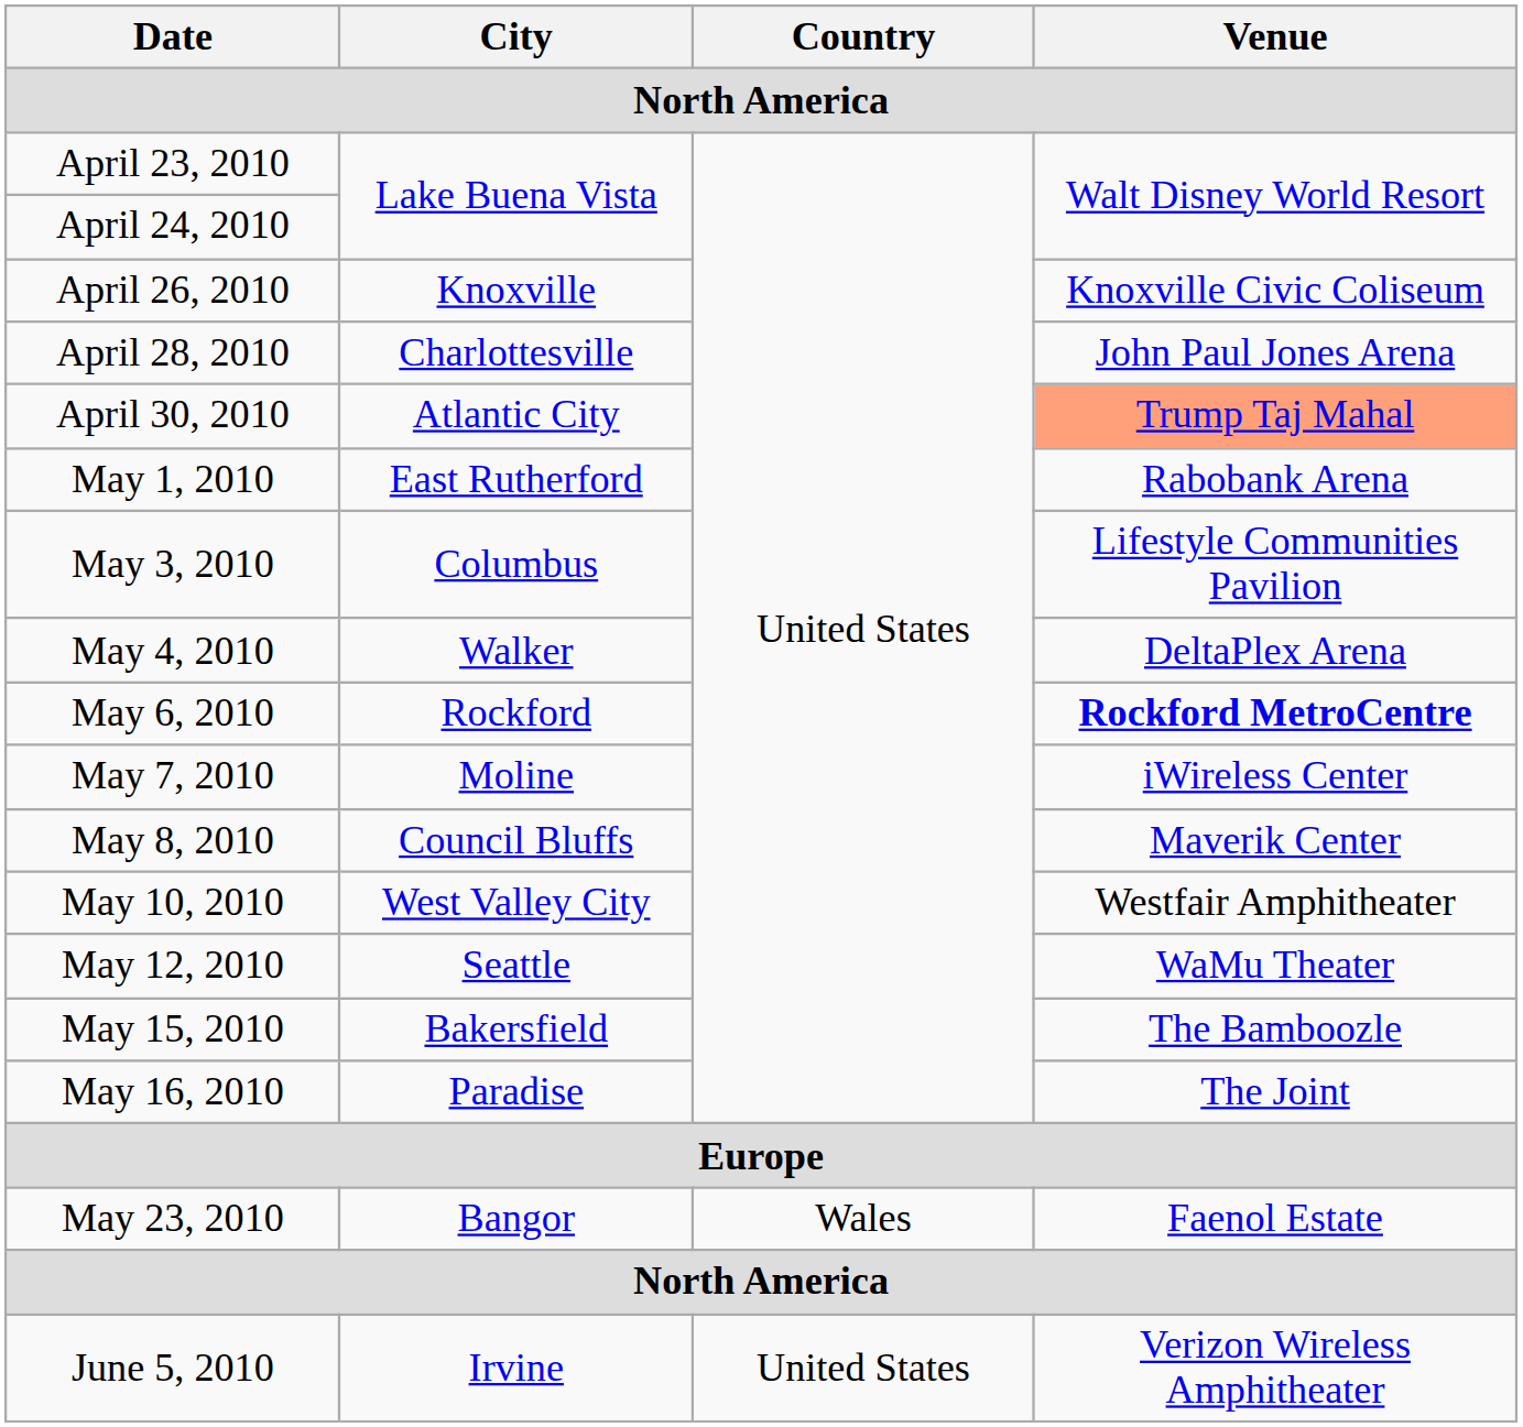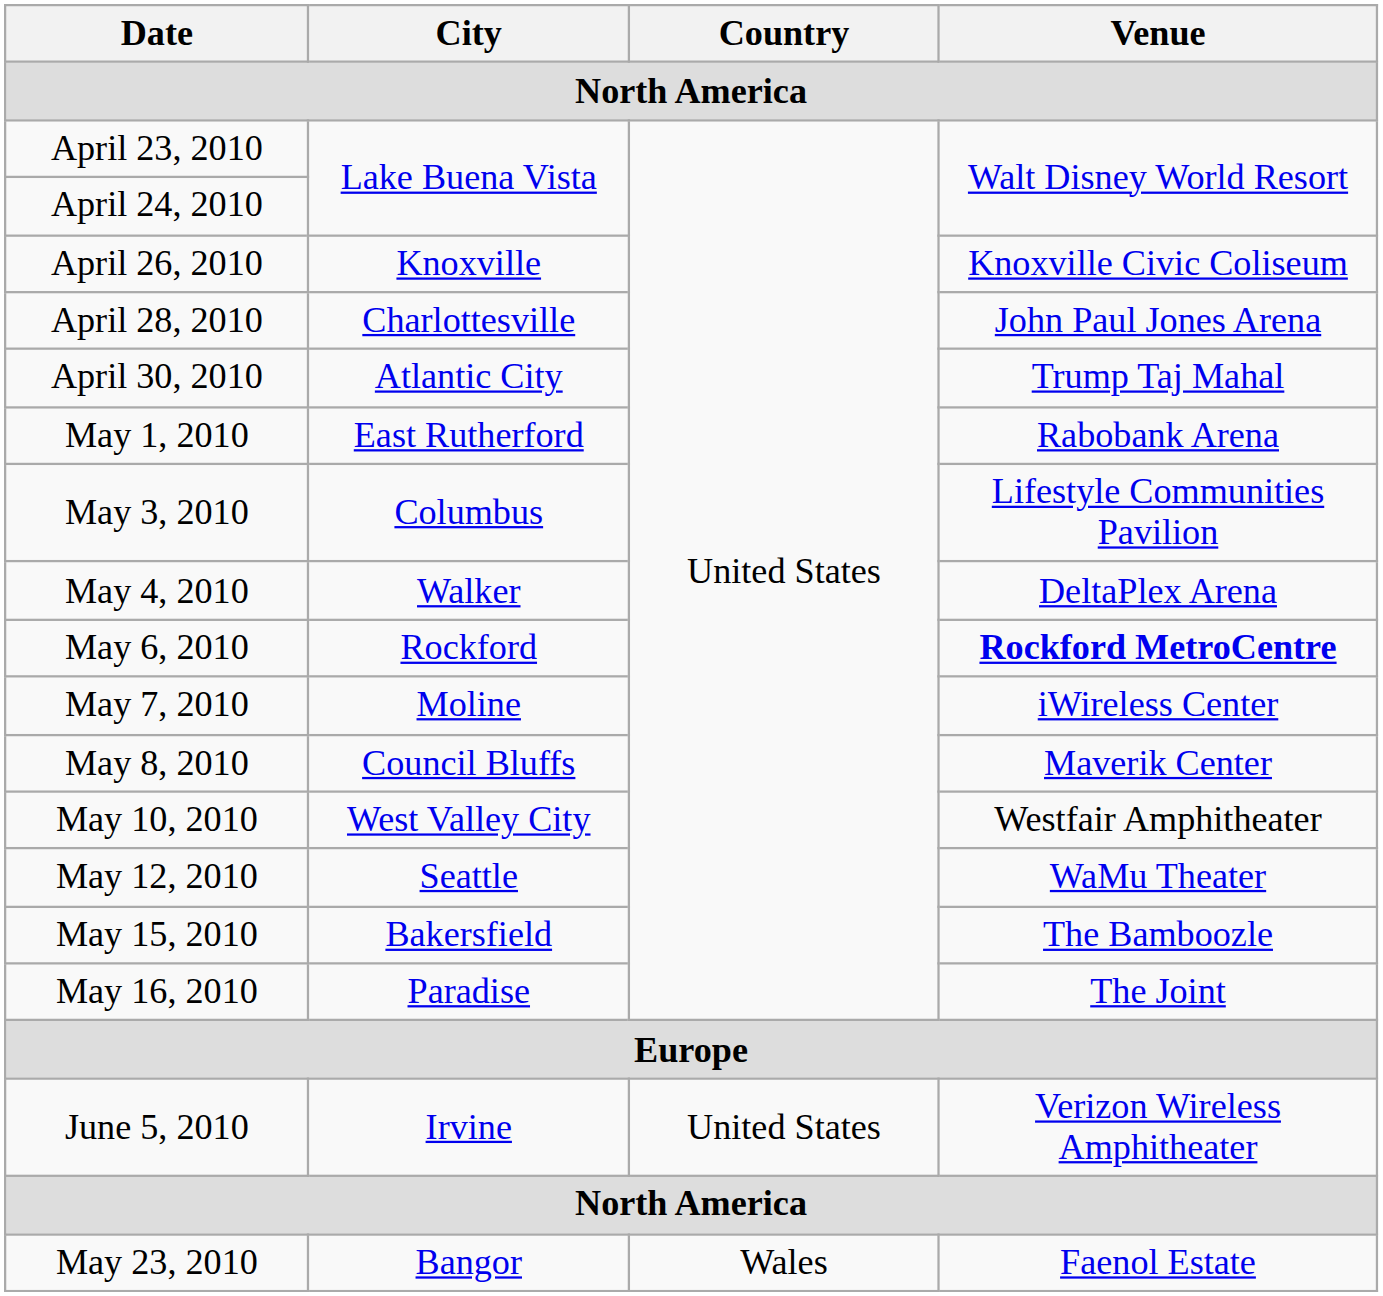 <table class="wikitable" style="text-align:center;">
 <tr>
 <th style="width:140px;">Date</th>
 <th style="width:140px;">City</th>
 <th style="width:140px;">Country</th>
 <th style="width:200px;">Venue</th>
 </tr>
 <tr style="background:#ddd;">
 <td colspan="4"><strong>North America</strong></td>
 </tr>
 <tr>
 <td>April 23, 2010</td>
 <td rowspan="2"><a href='#'>Lake Buena Vista</a></td>
 <td rowspan="15">United States</td>
 <td rowspan="2"><a href='#'>Walt Disney World Resort</a></td>
 </tr>
 <tr>
 <td>April 24, 2010</td>
 </tr>
 <tr>
 <td>April 26, 2010</td>
 <td><a href='#'>Knoxville</a></td>
 <td><a href='#'>Knoxville Civic Coliseum</a></td>
 </tr>
 <tr>
 <td>April 28, 2010</td>
 <td><a href='#'>Charlottesville</a></td>
 <td><a href='#'>John Paul Jones Arena</a></td>
 </tr>
 <tr>
 <td>April 30, 2010</td>
 <td><a href='#'>Atlantic City</a></td>
-<td style="background: lightsalmon;"><a href='#'>Trump Taj Mahal</a></td>
+<td><a href='#'>Trump Taj Mahal</a></td>
 </tr>
 <tr>
 <td>May 1, 2010</td>
 <td><a href='#'>East Rutherford</a></td>
 <td><a href='#'>Rabobank Arena</a></td>
 </tr>
 <tr>
 <td>May 3, 2010</td>
 <td><a href='#'>Columbus</a></td>
 <td><a href='#'>Lifestyle Communities Pavilion</a></td>
 </tr>
 <tr>
 <td>May 4, 2010</td>
 <td><a href='#'>Walker</a></td>
 <td><a href='#'>DeltaPlex Arena</a></td>
 </tr>
 <tr>
 <td>May 6, 2010</td>
 <td><a href='#'>Rockford</a></td>
 <td><strong><a href='#'>Rockford MetroCentre</a></strong></td>
 </tr>
 <tr>
 <td>May 7, 2010</td>
 <td><a href='#'>Moline</a></td>
 <td><a href='#'>iWireless Center</a></td>
 </tr>
 <tr>
 <td>May 8, 2010</td>
 <td><a href='#'>Council Bluffs</a></td>
 <td><a href='#'>Maverik Center</a></td>
 </tr>
 <tr>
 <td>May 10, 2010</td>
 <td><a href='#'>West Valley City</a></td>
 <td>Westfair Amphitheater</td>
 </tr>
 <tr>
 <td>May 12, 2010</td>
 <td><a href='#'>Seattle</a></td>
 <td><a href='#'>WaMu Theater</a></td>
 </tr>
 <tr>
 <td>May 15, 2010</td>
 <td><a href='#'>Bakersfield</a></td>
 <td><a href='#'>The Bamboozle</a></td>
 </tr>
 <tr>
 <td>May 16, 2010</td>
 <td><a href='#'>Paradise</a></td>
 <td><a href='#'>The Joint</a></td>
 </tr>
 <tr style="background:#ddd;">
 <td colspan="4"><strong>Europe</strong></td>
 </tr>
 <tr>
+<td>June 5, 2010</td>
+<td><a href='#'>Irvine</a></td>
+<td>United States</td>
+<td><a href='#'>Verizon Wireless Amphitheater</a></td>
+</tr>
+<tr style="background:#ddd;">
+<td colspan="4"><strong>North America</strong></td>
+</tr>
+<tr>
 <td>May 23, 2010</td>
 <td><a href='#'>Bangor</a></td>
 <td>Wales</td>
 <td><a href='#'>Faenol Estate</a></td>
 </tr>
-<tr style="background:#ddd;">
-<td colspan="4"><strong>North America</strong></td>
-</tr>
-<tr>
-<td>June 5, 2010</td>
-<td><a href='#'>Irvine</a></td>
-<td>United States</td>
-<td><a href='#'>Verizon Wireless Amphitheater</a></td>
-</tr>
 </table>
